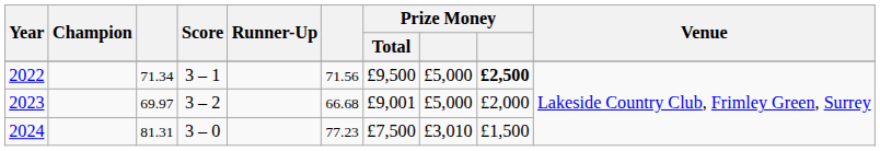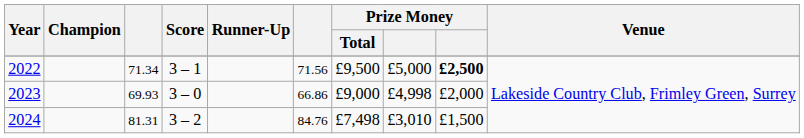 <table class="wikitable sortable">
 <tr>
 <th rowspan=2>Year</th>
 <th rowspan=2>Champion</th>
 <th rowspan=2></th>
 <th rowspan=2>Score</th>
 <th rowspan=2>Runner-Up</th>
 <th rowspan=2></th>
 <th colspan=3>Prize Money</th>
 <th rowspan=2>Venue</th>
 </tr>
 <tr>
 <th>Total</th>
 <th></th>
 <th></th>
 </tr>
 <tr>
 </tr>
 <tr>
 <td><a href='#'>2022</a></td>
 <td></td>
 <td align=center><small><span>71.34</span></small></td>
 <td align=center>3 – 1</td>
 <td></td>
 <td align=center><small><span>71.56</span></small></td>
 <td align=center>£9,500</td>
 <td align=center>£5,000</td>
 <td align=center><strong>£2,500</strong></td>
 <td rowspan=3><a href='#'>Lakeside Country Club</a>, <a href='#'>Frimley Green</a>, <a href='#'>Surrey</a></td>
 </tr>
 <tr>
 <td><a href='#'>2023</a></td>
 <td></td>
-<td align=center><small><span>69.97</span></small></td>
-<td align=center>3 – 2</td>
+<td align=center><small><span>69.93</span></small></td>
+<td align=center>3 – 0</td>
 <td></td>
-<td align=center><small><span>66.68</span></small></td>
-<td align=center>£9,001</td>
-<td align=center>£5,000</td>
+<td align=center><small><span>66.86</span></small></td>
+<td align=center>£9,000</td>
+<td align=center>£4,998</td>
 <td align=center>£2,000</td>
 </tr>
 <tr>
 <td><a href='#'>2024</a></td>
 <td></td>
 <td align=center><small><span>81.31</span></small></td>
-<td align=center>3 – 0</td>
+<td align=center>3 – 2</td>
 <td></td>
-<td align=center><small><span>77.23</span></small></td>
-<td align=center>£7,500</td>
+<td align=center><small><span>84.76</span></small></td>
+<td align=center>£7,498</td>
 <td align=center>£3,010</td>
 <td align=center>£1,500</td>
 </tr>
 </table>
